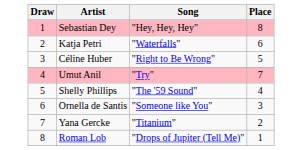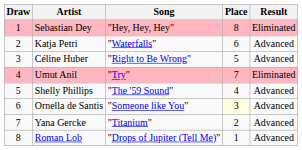 <table class="wikitable plainrowheaders" style="margin: 1em auto 1em auto; text-align:center;">
 <tr>
 <th>Draw</th>
 <th>Artist</th>
 <th>Song </th>
 <th>Place</th>
+<th>Result</th>
 </tr>
 <tr style="background:lightpink;">
 <td>1</td>
 <td align="left">Sebastian Dey</td>
 <td align="left">"Hey, Hey, Hey" </td>
 <td>8</td>
+<td>Eliminated</td>
 </tr>
 <tr>
 <td>2</td>
 <td align="left">Katja Petri</td>
 <td align="left">"<a href='#'>Waterfalls</a>" </td>
 <td>6</td>
+<td>Advanced</td>
 </tr>
 <tr>
 <td>3</td>
 <td align="left">Céline Huber</td>
 <td align="left">"<a href='#'>Right to Be Wrong</a>" </td>
 <td>5</td>
+<td>Advanced</td>
 </tr>
 <tr style="background:lightpink;">
 <td>4</td>
 <td align="left">Umut Anil</td>
 <td align="left">"<a href='#'>Try</a>" </td>
 <td>7</td>
+<td>Eliminated</td>
 </tr>
 <tr>
 <td>5</td>
 <td align="left">Shelly Phillips</td>
 <td align="left">"<a href='#'>The '59 Sound</a>" </td>
 <td>4</td>
+<td>Advanced</td>
 </tr>
 <tr>
 <td>6</td>
 <td align="left">Ornella de Santis</td>
 <td align="left">"<a href='#'>Someone like You</a>" </td>
-<td>3</td>
+<td style="background: lightyellow;">3</td>
+<td>Advanced</td>
 </tr>
 <tr>
 <td>7</td>
 <td align="left">Yana Gercke</td>
 <td align="left">"<a href='#'>Titanium</a>" </td>
 <td>2</td>
+<td>Advanced</td>
 </tr>
 <tr>
 <td>8</td>
 <td align="left"><a href='#'>Roman Lob</a></td>
 <td align="left">"<a href='#'>Drops of Jupiter (Tell Me)</a>" </td>
 <td>1</td>
+<td>Advanced</td>
 </tr>
 </table>
